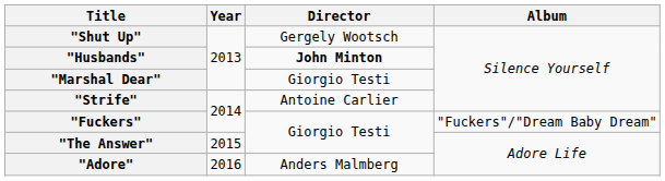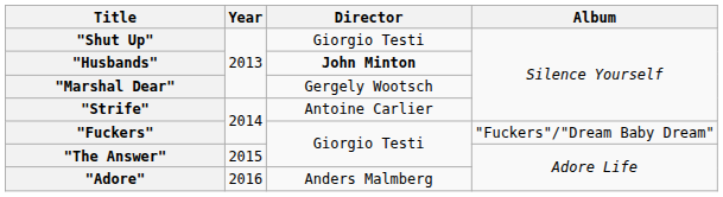 <table class="wikitable plainrowheaders" style="text-align:center;">
 <tr>
 <th scope="col" style="width:15em;">Title</th>
 <th scope="col">Year</th>
 <th scope="col" style="width:14em;">Director</th>
 <th scope="col">Album</th>
 </tr>
 <tr>
 <th scope="row">"Shut Up"</th>
 <td rowspan="3">2013</td>
-<td>Gergely Wootsch</td>
+<td>Giorgio Testi</td>
 <td rowspan="4"><em>Silence Yourself</em></td>
 </tr>
 <tr>
 <th scope="row">"Husbands"</th>
 <td><strong>John Minton</strong></td>
 </tr>
 <tr>
 <th scope="row">"Marshal Dear"</th>
-<td>Giorgio Testi</td>
+<td>Gergely Wootsch</td>
 </tr>
 <tr>
 <th scope="row">"Strife"</th>
 <td rowspan="2">2014</td>
 <td>Antoine Carlier</td>
 </tr>
 <tr>
 <th scope="row">"Fuckers"</th>
 <td rowspan="2">Giorgio Testi</td>
 <td>"Fuckers"/"Dream Baby Dream"</td>
 </tr>
 <tr>
 <th scope="row">"The Answer"</th>
 <td>2015</td>
 <td rowspan="2"><em>Adore Life</em></td>
 </tr>
 <tr>
 <th scope="row">"Adore"</th>
 <td>2016</td>
 <td>Anders Malmberg</td>
 </tr>
 </table>
